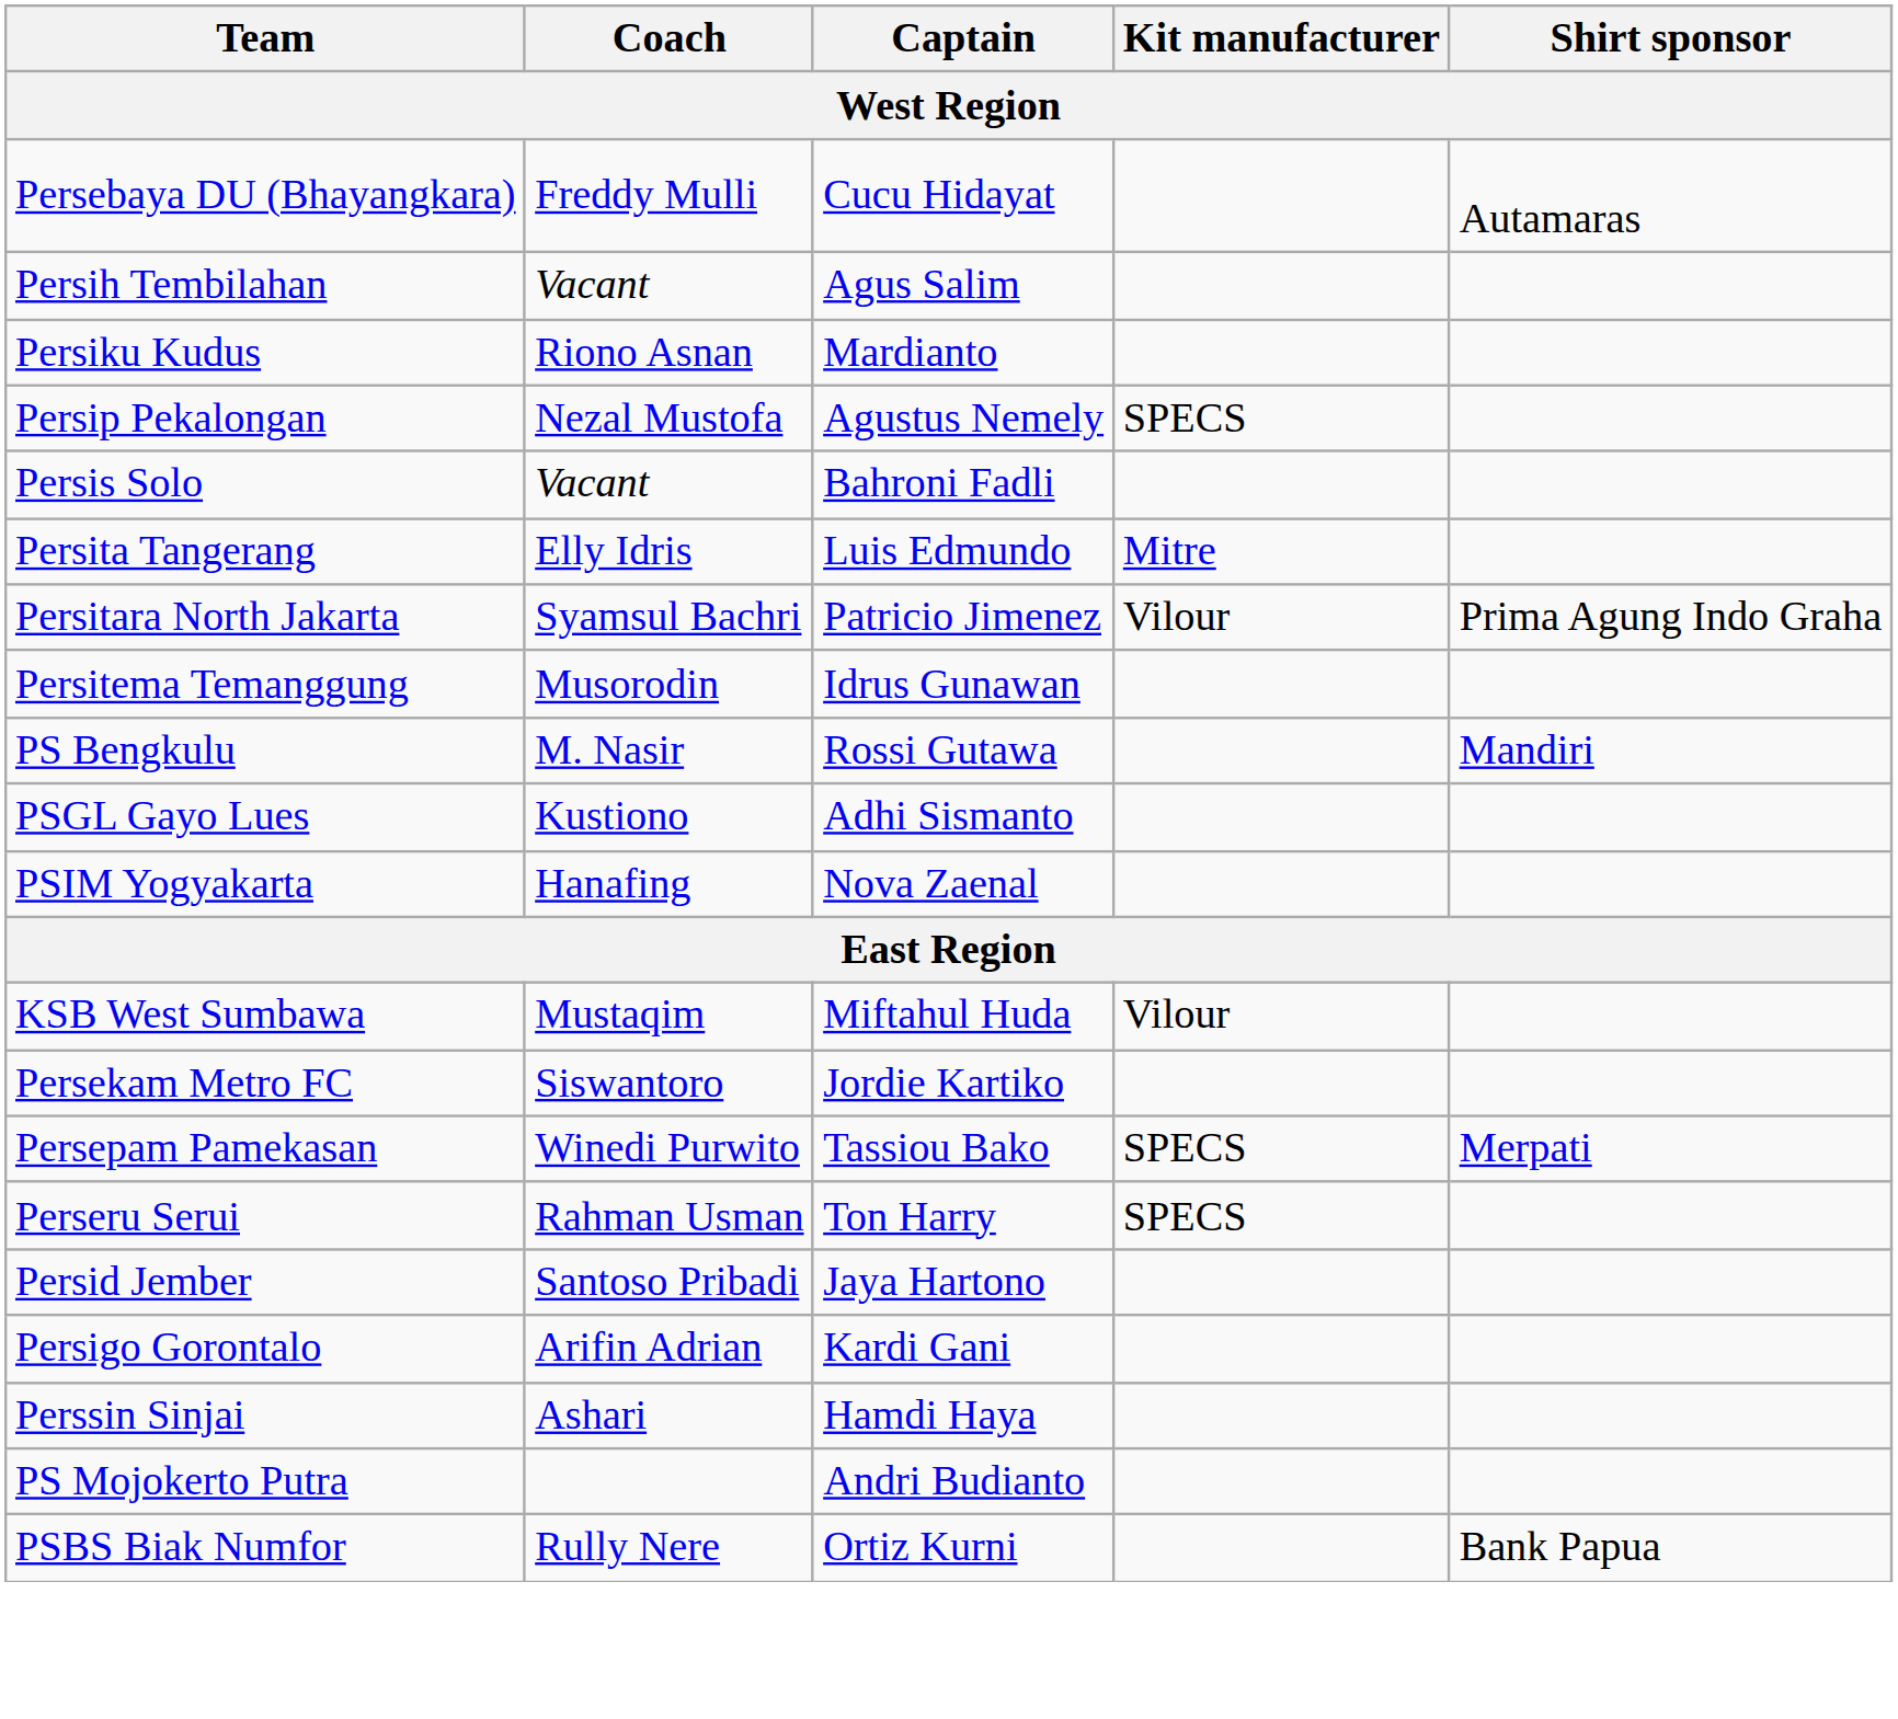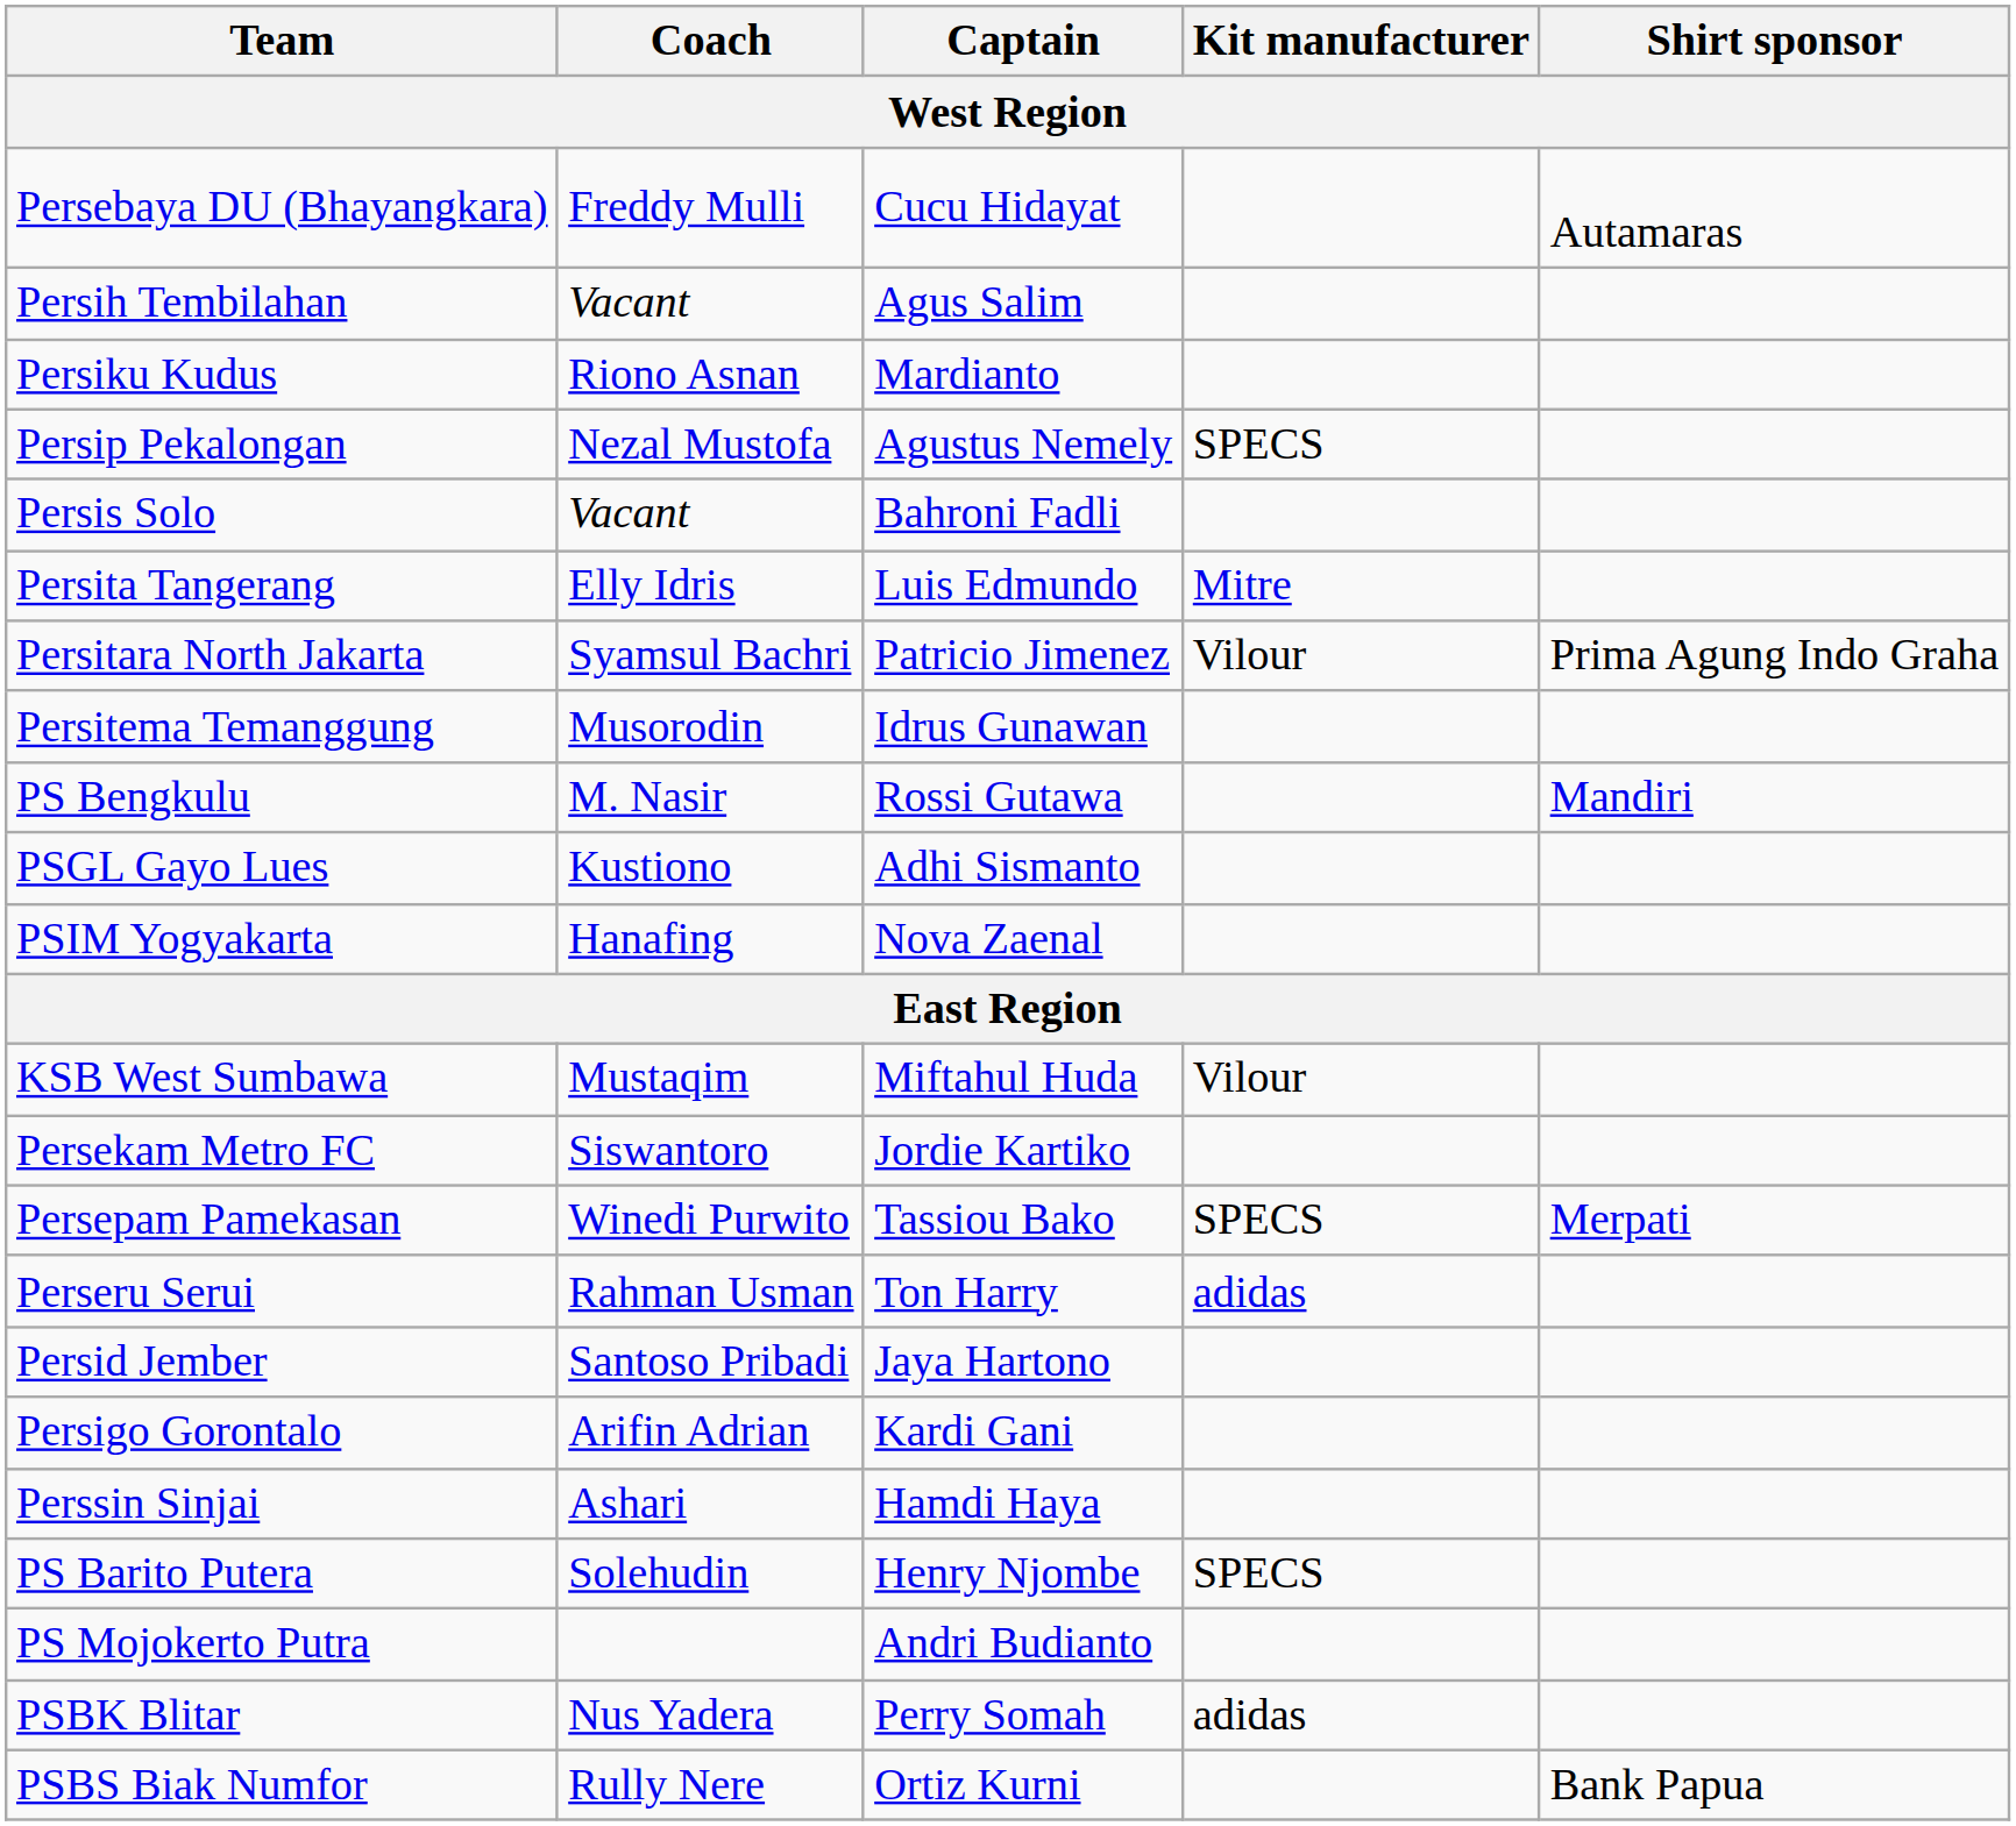 <table class="wikitable sortable">
 <tr>
 <th>Team</th>
 <th>Coach</th>
 <th>Captain</th>
 <th>Kit manufacturer</th>
 <th>Shirt sponsor</th>
 </tr>
 <tr>
 <th colspan="5">West Region</th>
 </tr>
 <tr>
 <td><a href='#'>Persebaya DU (Bhayangkara)</a></td>
 <td><a href='#'>Freddy Mulli</a></td>
 <td><a href='#'>Cucu Hidayat</a></td>
 <td></td>
 <td> <br> Autamaras</td>
 </tr>
 <tr>
 <td><a href='#'>Persih Tembilahan</a></td>
 <td><em>Vacant</em></td>
 <td><a href='#'>Agus Salim</a></td>
 <td></td>
 <td></td>
 </tr>
 <tr>
 <td><a href='#'>Persiku Kudus</a></td>
 <td><a href='#'>Riono Asnan</a></td>
 <td><a href='#'>Mardianto</a></td>
 <td></td>
 <td></td>
 </tr>
 <tr>
 <td><a href='#'>Persip Pekalongan</a></td>
 <td><a href='#'>Nezal Mustofa</a></td>
 <td><a href='#'>Agustus Nemely</a></td>
 <td>SPECS</td>
 <td></td>
 </tr>
 <tr>
 <td><a href='#'>Persis Solo</a></td>
 <td><em>Vacant</em></td>
 <td><a href='#'>Bahroni Fadli</a></td>
 <td></td>
 <td></td>
 </tr>
 <tr>
 <td><a href='#'>Persita Tangerang</a></td>
 <td><a href='#'>Elly Idris</a></td>
 <td><a href='#'>Luis Edmundo</a></td>
 <td><a href='#'>Mitre</a></td>
 <td></td>
 </tr>
 <tr>
 <td><a href='#'>Persitara North Jakarta</a></td>
 <td><a href='#'>Syamsul Bachri</a></td>
 <td><a href='#'>Patricio Jimenez</a></td>
 <td>Vilour</td>
 <td>Prima Agung Indo Graha</td>
 </tr>
 <tr>
 <td><a href='#'>Persitema Temanggung</a></td>
 <td><a href='#'>Musorodin</a></td>
 <td><a href='#'>Idrus Gunawan</a></td>
 <td></td>
 <td></td>
 </tr>
 <tr>
 <td><a href='#'>PS Bengkulu</a></td>
 <td><a href='#'>M. Nasir</a></td>
 <td><a href='#'>Rossi Gutawa</a></td>
 <td></td>
 <td><a href='#'>Mandiri</a></td>
 </tr>
 <tr>
 <td><a href='#'>PSGL Gayo Lues</a></td>
 <td><a href='#'>Kustiono</a></td>
 <td><a href='#'>Adhi Sismanto</a></td>
 <td></td>
 <td></td>
 </tr>
 <tr>
 <td><a href='#'>PSIM Yogyakarta</a></td>
 <td><a href='#'>Hanafing</a></td>
 <td><a href='#'>Nova Zaenal</a></td>
 <td></td>
 <td></td>
 </tr>
 <tr>
 <th colspan="5">East Region</th>
 </tr>
 <tr>
 <td><a href='#'>KSB West Sumbawa</a></td>
 <td><a href='#'>Mustaqim</a></td>
 <td><a href='#'>Miftahul Huda</a></td>
 <td>Vilour</td>
 <td></td>
 </tr>
 <tr>
 <td><a href='#'>Persekam Metro FC</a></td>
 <td><a href='#'>Siswantoro</a></td>
 <td><a href='#'>Jordie Kartiko</a></td>
 <td></td>
 <td></td>
 </tr>
 <tr>
 <td><a href='#'>Persepam Pamekasan</a></td>
 <td><a href='#'>Winedi Purwito</a></td>
 <td><a href='#'>Tassiou Bako</a></td>
 <td>SPECS</td>
 <td><a href='#'>Merpati</a></td>
 </tr>
 <tr>
 <td><a href='#'>Perseru Serui</a></td>
 <td><a href='#'>Rahman Usman</a></td>
 <td><a href='#'>Ton Harry</a></td>
-<td>SPECS</td>
+<td><a href='#'>adidas</a></td>
 <td></td>
 </tr>
 <tr>
 <td><a href='#'>Persid Jember</a></td>
 <td><a href='#'>Santoso Pribadi</a></td>
 <td><a href='#'>Jaya Hartono</a></td>
 <td></td>
 <td></td>
 </tr>
 <tr>
 <td><a href='#'>Persigo Gorontalo</a></td>
 <td><a href='#'>Arifin Adrian</a></td>
 <td><a href='#'>Kardi Gani</a></td>
 <td></td>
 <td></td>
 </tr>
 <tr>
 <td><a href='#'>Perssin Sinjai</a></td>
 <td><a href='#'>Ashari</a></td>
 <td><a href='#'>Hamdi Haya</a></td>
 <td></td>
 <td></td>
 </tr>
 <tr>
+<td><a href='#'>PS Barito Putera</a></td>
+<td><a href='#'>Solehudin</a></td>
+<td><a href='#'>Henry Njombe</a></td>
+<td>SPECS</td>
+<td></td>
+</tr>
+<tr>
 <td><a href='#'>PS Mojokerto Putra</a></td>
 <td></td>
 <td><a href='#'>Andri Budianto</a></td>
 <td></td>
+<td></td>
+</tr>
+<tr>
+<td><a href='#'>PSBK Blitar</a></td>
+<td><a href='#'>Nus Yadera</a></td>
+<td><a href='#'>Perry Somah</a></td>
+<td>adidas</td>
 <td></td>
 </tr>
 <tr>
 <td><a href='#'>PSBS Biak Numfor</a></td>
 <td><a href='#'>Rully Nere</a></td>
 <td><a href='#'>Ortiz Kurni</a></td>
 <td></td>
 <td>Bank Papua</td>
 </tr>
 </table>
